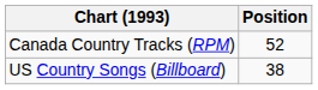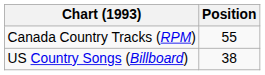 <table class="wikitable sortable">
 <tr>
 <th scope="col">Chart (1993)</th>
 <th scope="col">Position</th>
 </tr>
 <tr>
 <td>Canada Country Tracks (<em><a href='#'>RPM</a></em>)</td>
-<td align="center">52</td>
+<td align="center">55</td>
 </tr>
 <tr>
 <td>US <a href='#'>Country Songs</a> (<em><a href='#'>Billboard</a></em>)</td>
 <td align="center">38</td>
 </tr>
 </table>
